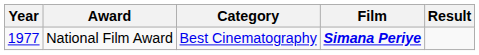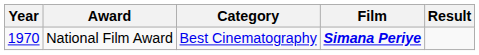 <table class="wikitable" style="font-size: 95%;">
 <tr>
 <th>Year</th>
 <th>Award</th>
 <th>Category</th>
 <th>Film</th>
 <th>Result</th>
 </tr>
 <tr>
-<td><a href='#'>1977</a></td>
+<td><a href='#'>1970</a></td>
 <td>National Film Award</td>
 <td><a href='#'>Best Cinematography</a></td>
 <td><strong><em><a href='#'>Simana Periye</a></em></strong></td>
 <td></td>
 </tr>
 </table>
